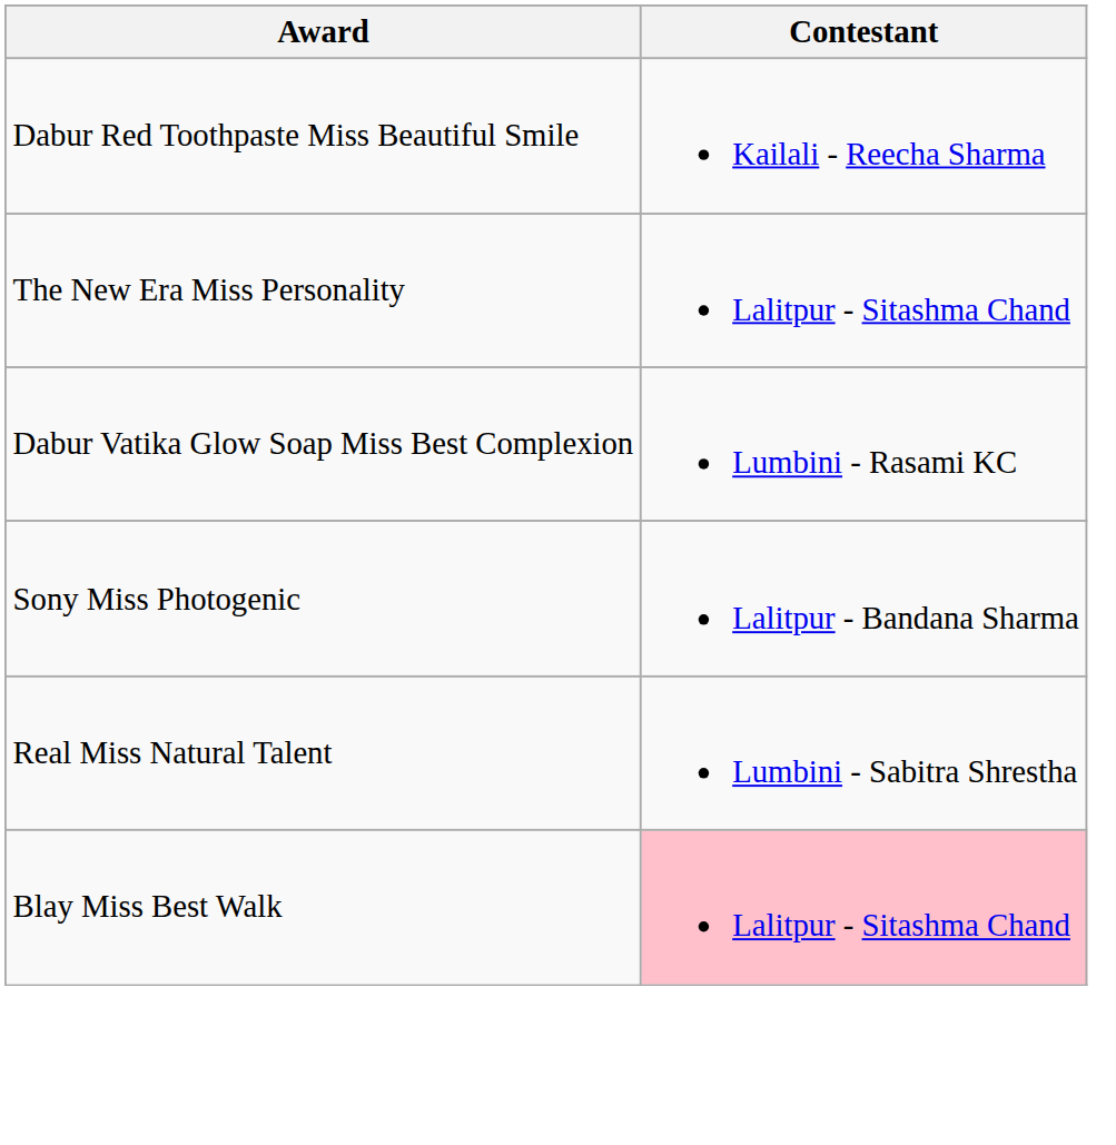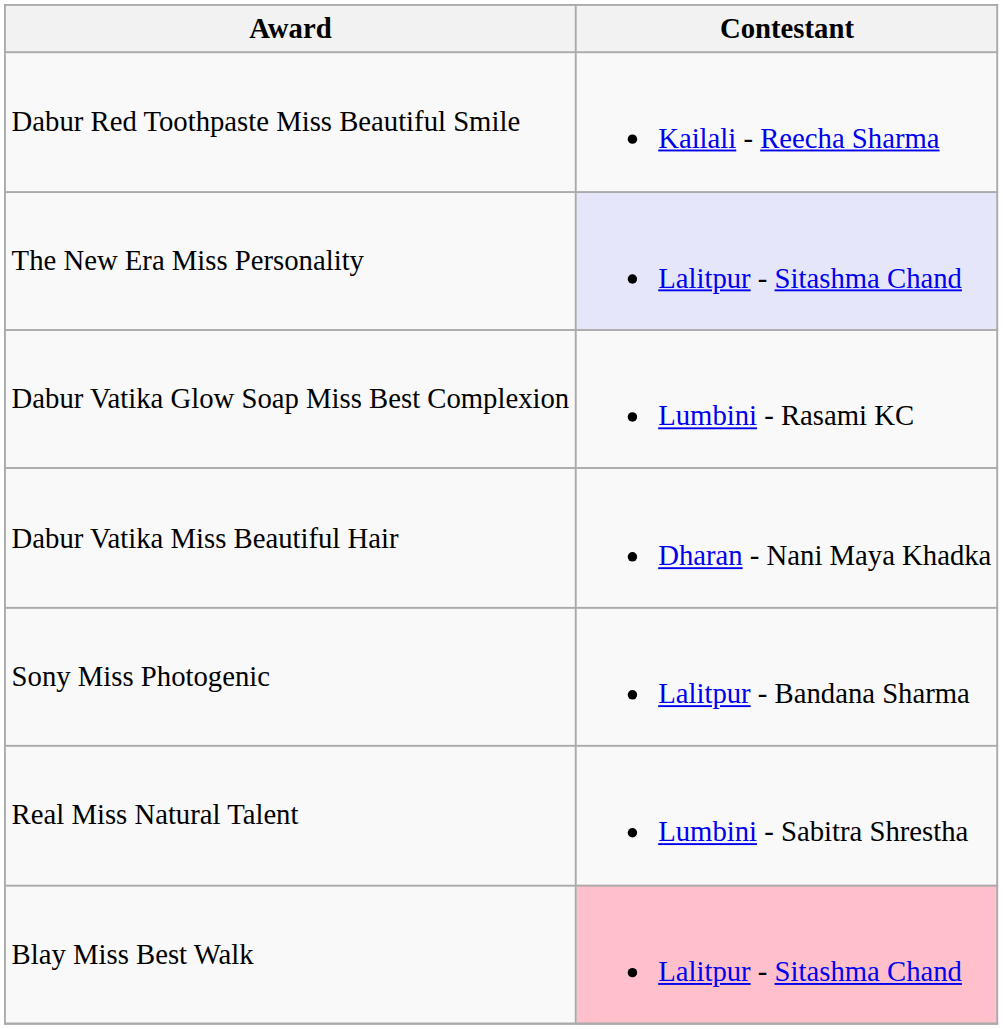 <table class="wikitable sortable unsortable" style="font-size: 95%">
 <tr>
 <th>Award</th>
 <th>Contestant</th>
 </tr>
 <tr>
 <td>Dabur Red Toothpaste Miss Beautiful Smile</td>
 <td><br><ul><li> <a href='#'>Kailali</a> - <a href='#'>Reecha Sharma</a></li></ul></td>
 </tr>
 <tr>
 <td>The New Era Miss Personality</td>
-<td><br><ul><li> <a href='#'>Lalitpur</a> - <a href='#'>Sitashma Chand</a></li></ul></td>
+<td style="background: lavender;"><br><ul><li> <a href='#'>Lalitpur</a> - <a href='#'>Sitashma Chand</a></li></ul></td>
 </tr>
 <tr>
 <td>Dabur Vatika Glow Soap Miss Best Complexion</td>
 <td><br><ul><li> <a href='#'>Lumbini</a> - Rasami KC</li></ul></td>
+</tr>
+<tr>
+<td>Dabur Vatika Miss Beautiful Hair</td>
+<td><br><ul><li> <a href='#'>Dharan</a> - Nani Maya Khadka</li></ul></td>
 </tr>
 <tr>
 <td>Sony Miss Photogenic</td>
 <td><br><ul><li> <a href='#'>Lalitpur</a> - Bandana Sharma</li></ul></td>
 </tr>
 <tr>
 <td>Real Miss Natural Talent</td>
 <td><br><ul><li> <a href='#'>Lumbini</a> - Sabitra Shrestha</li></ul></td>
 </tr>
 <tr>
 <td>Blay Miss Best Walk</td>
 <td style="background: pink;"><br><ul><li> <a href='#'>Lalitpur</a> - <a href='#'>Sitashma Chand</a></li></ul></td>
 </tr>
 <tr>
 </tr>
 </table>
